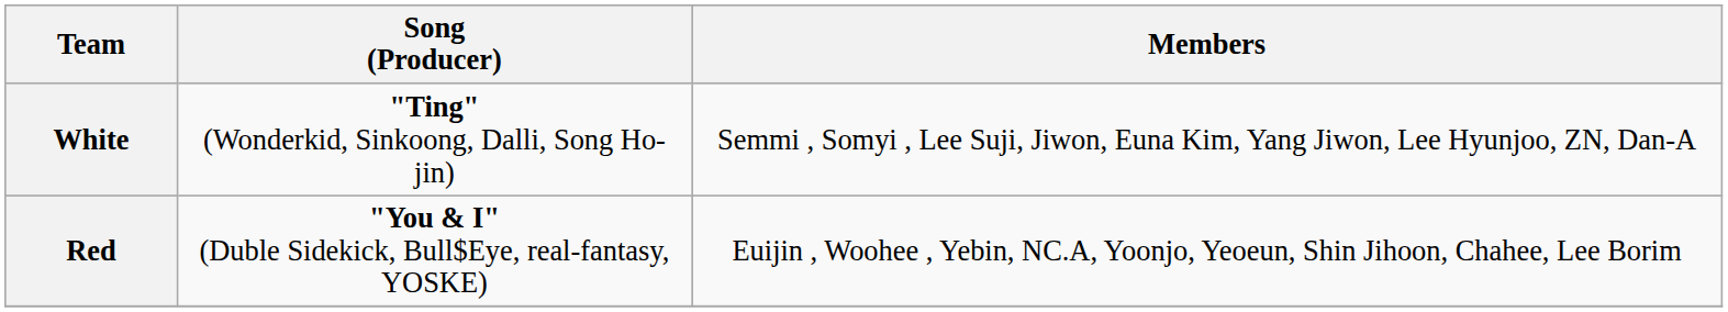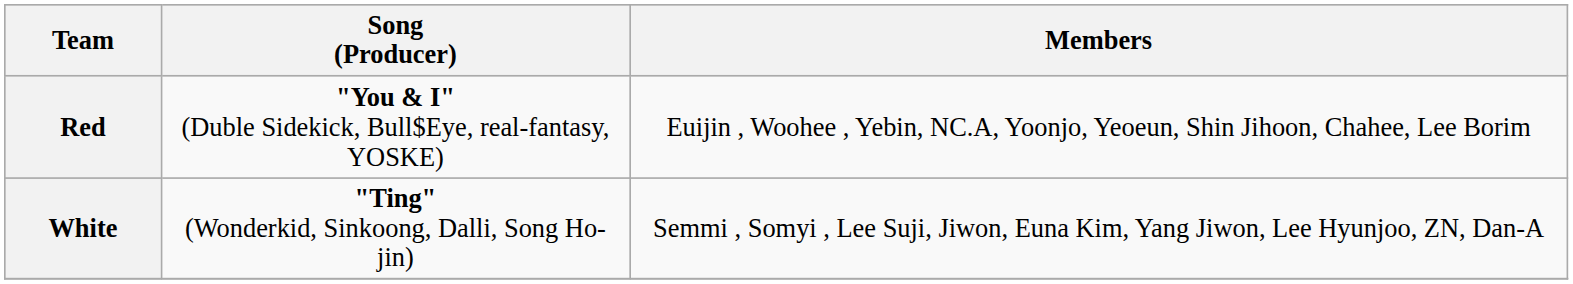 <table class="wikitable sortable" style="text-align:center; width:75%;">
 <tr>
 <th scope="col" style="width:10%;">Team</th>
 <th scope="col" style="width:30%;">Song<br>(Producer)</th>
 <th scope="col" class="unsortable">Members</th>
 </tr>
 <tr>
+<th>Red</th>
+<td><strong>"You & I"</strong><br>(Duble Sidekick, Bull$Eye, real-fantasy, YOSKE)</td>
+<td>Euijin , Woohee , Yebin, NC.A, Yoonjo, Yeoeun, Shin Jihoon, Chahee, Lee Borim</td>
+</tr>
+<tr>
 <th>White</th>
 <td><strong>"Ting"</strong><br>(Wonderkid, Sinkoong, Dalli, Song Ho-jin)</td>
 <td>Semmi , Somyi , Lee Suji, Jiwon, Euna Kim, Yang Jiwon, Lee Hyunjoo, ZN, Dan-A</td>
 </tr>
 <tr>
-<th>Red</th>
-<td><strong>"You & I"</strong><br>(Duble Sidekick, Bull$Eye, real-fantasy, YOSKE)</td>
-<td>Euijin , Woohee , Yebin, NC.A, Yoonjo, Yeoeun, Shin Jihoon, Chahee, Lee Borim</td>
-</tr>
-<tr>
 </tr>
 </table>
